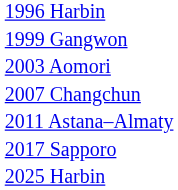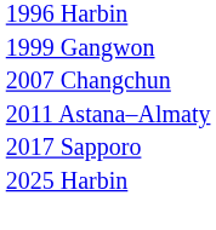 <table>
 <tr>
 <td><a href='#'>1996 Harbin</a></td>
 <td></td>
 <td></td>
 <td></td>
 </tr>
 <tr>
 <td><a href='#'>1999 Gangwon</a></td>
-<td></td>
-<td></td>
-<td></td>
-</tr>
-<tr>
-<td><a href='#'>2003 Aomori</a></td>
 <td></td>
 <td></td>
 <td></td>
 </tr>
 <tr>
 <td rowspan=2><a href='#'>2007 Changchun</a></td>
 <td rowspan=2></td>
 <td rowspan=2></td>
 <td></td>
 </tr>
 <tr>
 <td></td>
 </tr>
 <tr>
 <td><a href='#'>2011 Astana–Almaty</a></td>
 <td></td>
 <td></td>
 <td></td>
 </tr>
 <tr>
 <td><a href='#'>2017 Sapporo</a></td>
 <td></td>
 <td></td>
 <td></td>
 </tr>
 <tr>
 <td><a href='#'>2025 Harbin</a></td>
 <td></td>
 <td></td>
 <td></td>
 </tr>
 </table>
